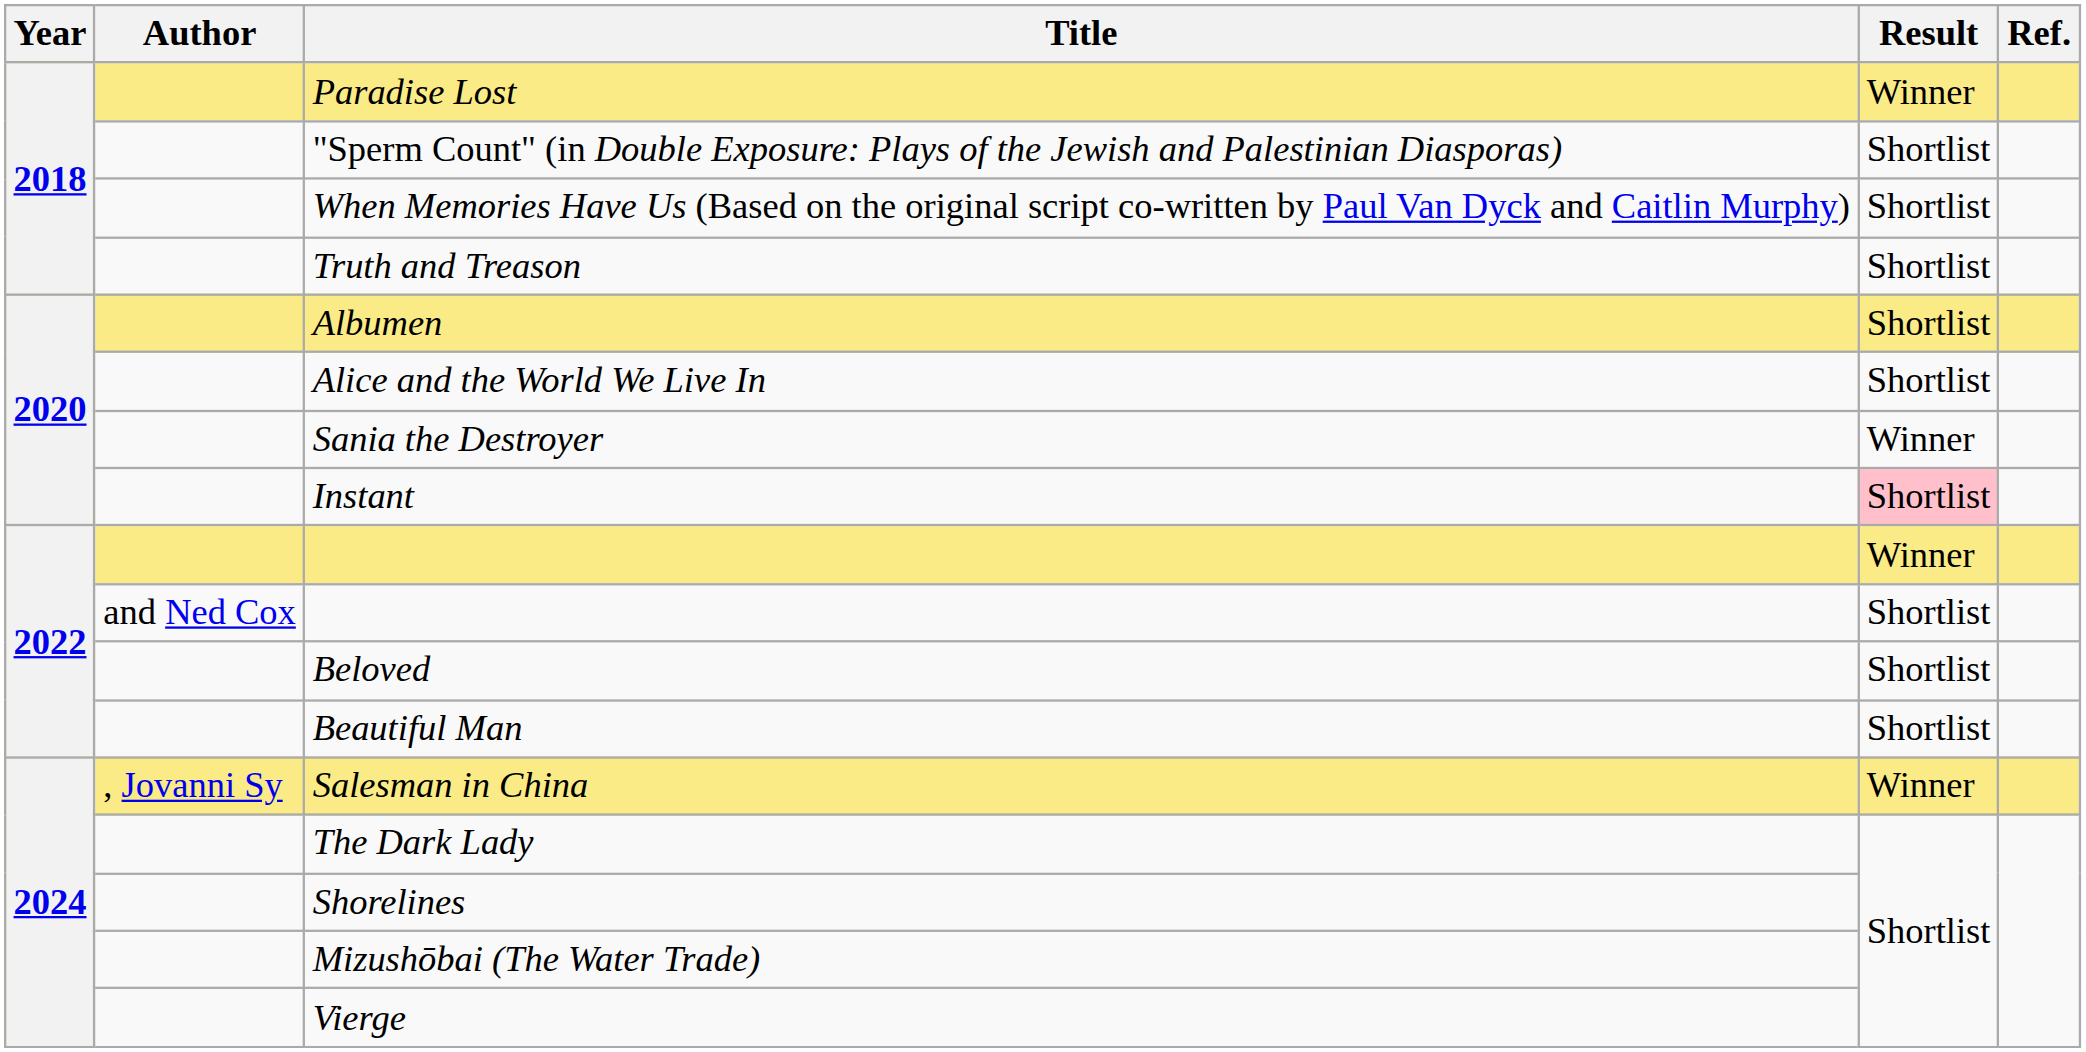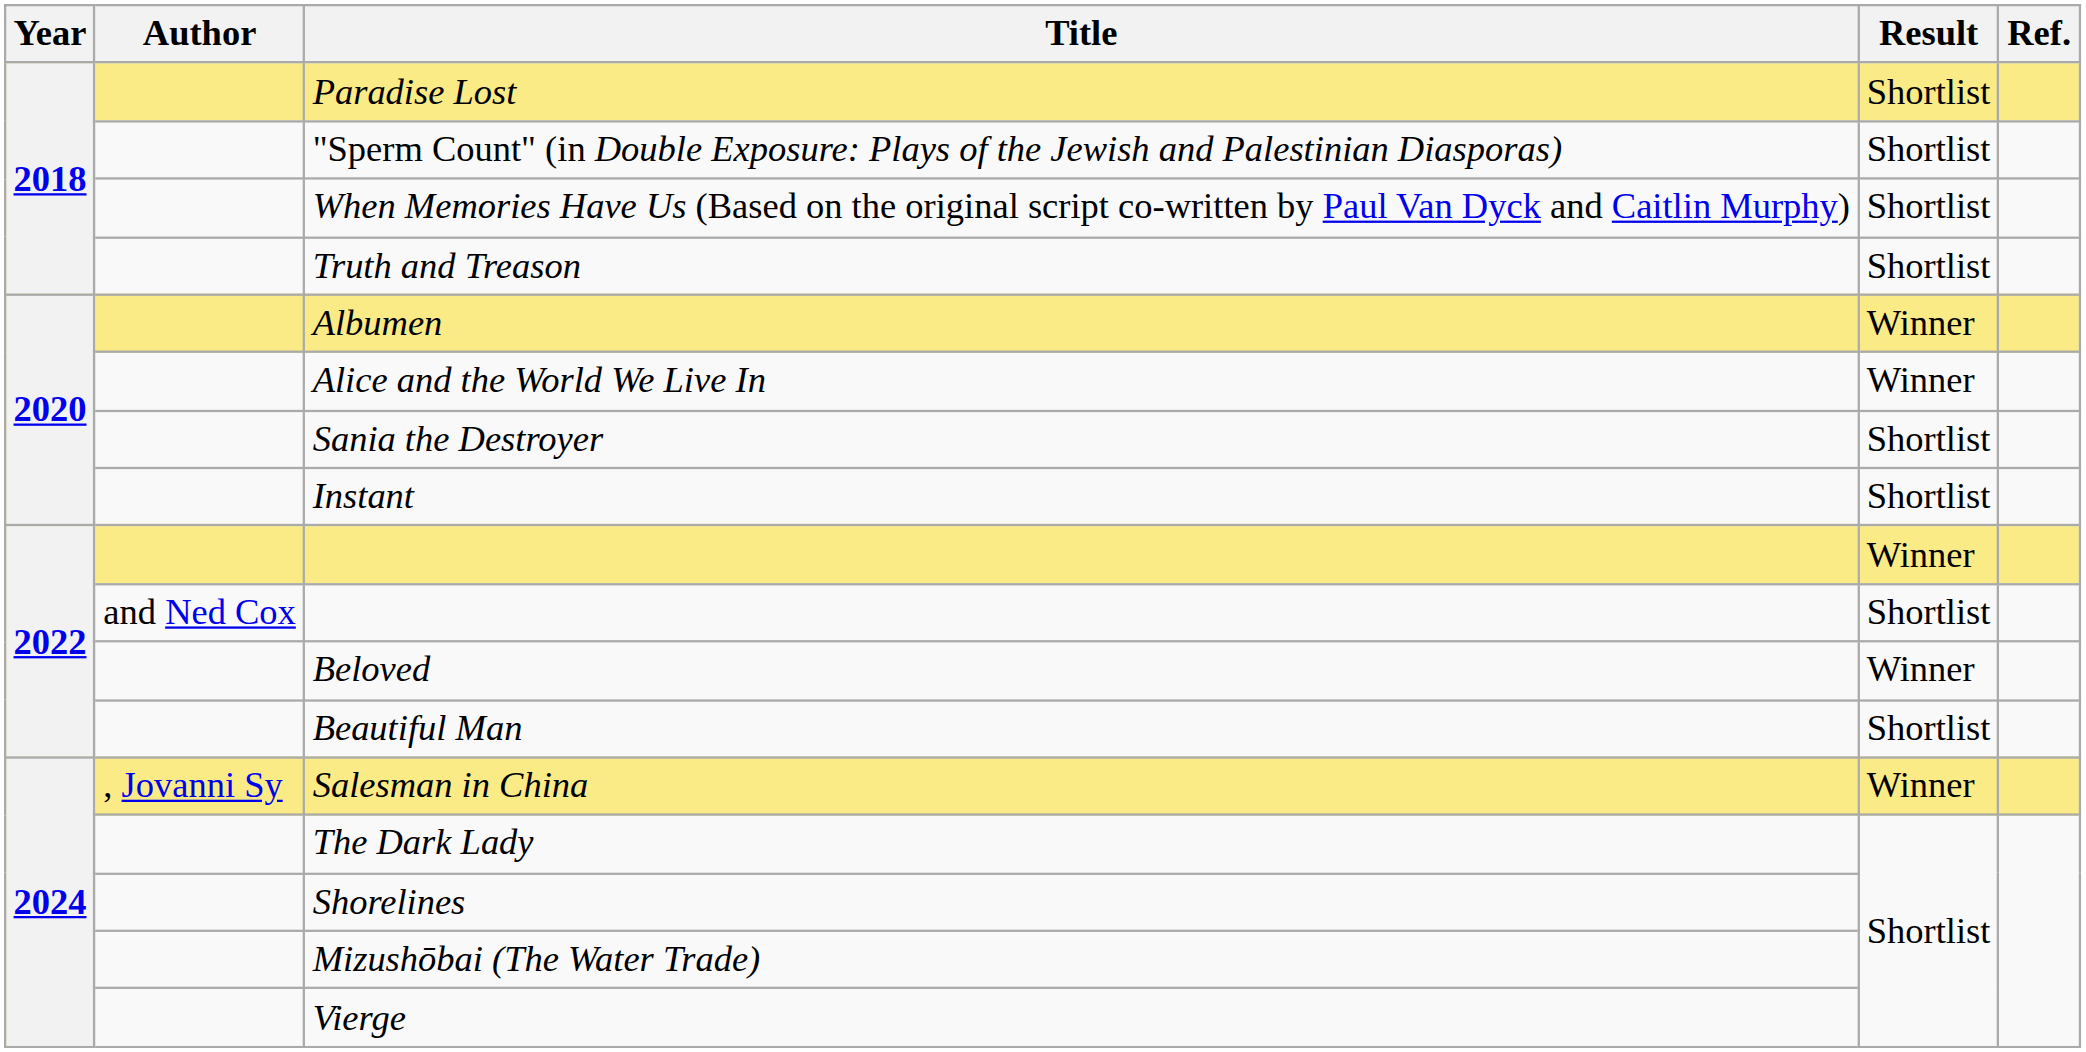 <table class="wikitable sortable mw-collapsible">
 <tr>
 <th>Year</th>
 <th>Author</th>
 <th>Title</th>
 <th>Result</th>
 <th>Ref.</th>
 </tr>
 <tr style="background:#FAEB86">
 <th rowspan="4"><a href='#'>2018</a></th>
 <td></td>
 <td><em>Paradise Lost</em></td>
-<td>Winner</td>
+<td>Shortlist</td>
 <td></td>
 </tr>
 <tr>
 <td></td>
 <td>"Sperm Count" (in <em>Double Exposure: Plays of the Jewish and Palestinian Diasporas)</em></td>
 <td>Shortlist</td>
 <td></td>
 </tr>
 <tr>
 <td></td>
 <td><em>When Memories Have Us</em>  (Based on the original script co-written by <a href='#'>Paul Van Dyck</a> and <a href='#'>Caitlin Murphy</a>)</td>
 <td>Shortlist</td>
 <td></td>
 </tr>
 <tr>
 <td></td>
 <td><em>Truth and Treason</em></td>
 <td>Shortlist</td>
 <td></td>
 </tr>
 <tr style="background:#FAEB86">
 <th rowspan="4"><a href='#'>2020</a></th>
 <td></td>
 <td><em>Albumen</em></td>
+<td>Winner</td>
+<td></td>
+</tr>
+<tr>
+<td></td>
+<td><em>Alice and the World We Live In</em></td>
+<td>Winner</td>
+<td></td>
+</tr>
+<tr>
+<td></td>
+<td><em>Sania the Destroyer</em></td>
 <td>Shortlist</td>
 <td></td>
 </tr>
 <tr>
 <td></td>
-<td><em>Alice and the World We Live In</em></td>
+<td><em>Instant</em></td>
 <td>Shortlist</td>
-<td></td>
-</tr>
-<tr>
-<td></td>
-<td><em>Sania the Destroyer</em></td>
-<td>Winner</td>
-<td></td>
-</tr>
-<tr>
-<td></td>
-<td><em>Instant</em></td>
-<td style="background: pink;">Shortlist</td>
 <td></td>
 </tr>
 <tr style="background:#FAEB86">
 <th rowspan="4"><a href='#'>2022</a></th>
 <td></td>
 <td></td>
 <td>Winner</td>
 <td></td>
 </tr>
 <tr>
 <td> and <a href='#'>Ned Cox</a></td>
 <td></td>
 <td>Shortlist</td>
 <td></td>
 </tr>
 <tr>
 <td></td>
 <td><em>Beloved</em></td>
-<td>Shortlist</td>
+<td>Winner</td>
 <td></td>
 </tr>
 <tr>
 <td></td>
 <td><em>Beautiful Man</em></td>
 <td>Shortlist</td>
 <td></td>
 </tr>
 <tr style="background:#FAEB86">
 <th rowspan="5"><a href='#'>2024</a></th>
 <td>, <a href='#'>Jovanni Sy</a></td>
 <td><em>Salesman in China</em></td>
 <td>Winner</td>
 <td></td>
 </tr>
 <tr>
 <td></td>
 <td><em>The Dark Lady</em></td>
 <td rowspan=4>Shortlist</td>
 <td rowspan=4></td>
 </tr>
 <tr>
 <td></td>
 <td><em>Shorelines</em></td>
 </tr>
 <tr>
 <td></td>
 <td><em>Mizushōbai (The Water Trade)</em></td>
 </tr>
 <tr>
 <td></td>
 <td><em>Vierge</em></td>
 </tr>
 </table>
